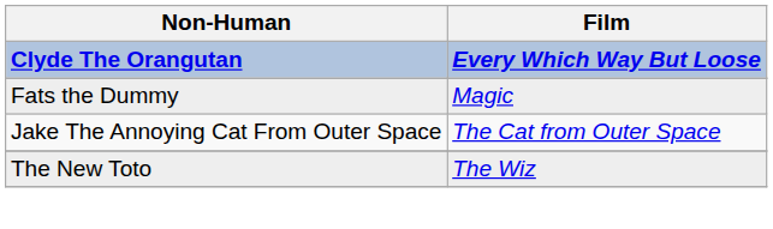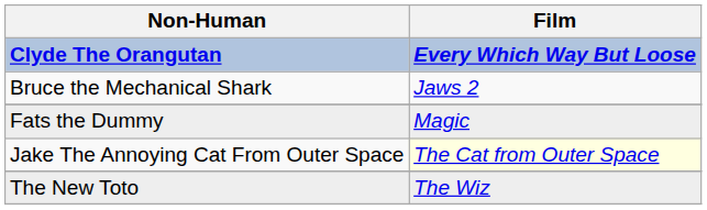 <table class="wikitable sortable plainrowheaders">
 <tr>
 <th>Non-Human</th>
 <th>Film</th>
 </tr>
 <tr style="background:#B0C4DE">
 <td><strong><a href='#'>Clyde The Orangutan</a></strong></td>
 <td><strong><em><a href='#'>Every Which Way But Loose</a></em></strong></td>
 </tr>
 <tr>
+<td>Bruce the Mechanical Shark</td>
+<td><em><a href='#'>Jaws 2</a></em></td>
+</tr>
+<tr>
 </tr>
 <tr style="background:#eee;">
 <td>Fats the Dummy</td>
 <td><em><a href='#'>Magic</a></em></td>
 </tr>
 <tr>
 <td>Jake The Annoying Cat From Outer Space</td>
-<td><em><a href='#'>The Cat from Outer Space</a></em></td>
+<td style="background: lightyellow;"><em><a href='#'>The Cat from Outer Space</a></em></td>
 </tr>
 <tr>
 </tr>
 <tr style="background:#eee;">
 <td>The New Toto</td>
 <td><em><a href='#'>The Wiz</a></em></td>
 </tr>
 <tr>
 </tr>
 </table>
